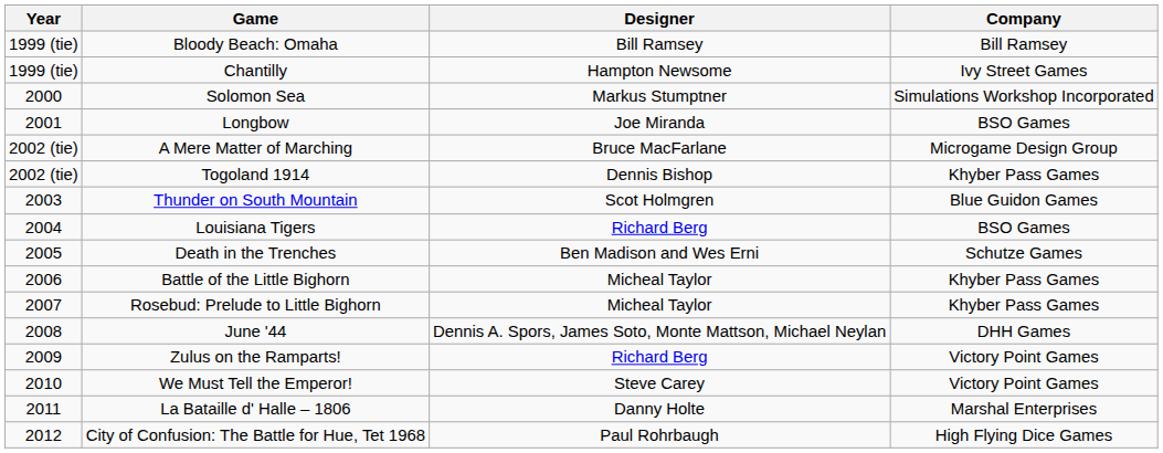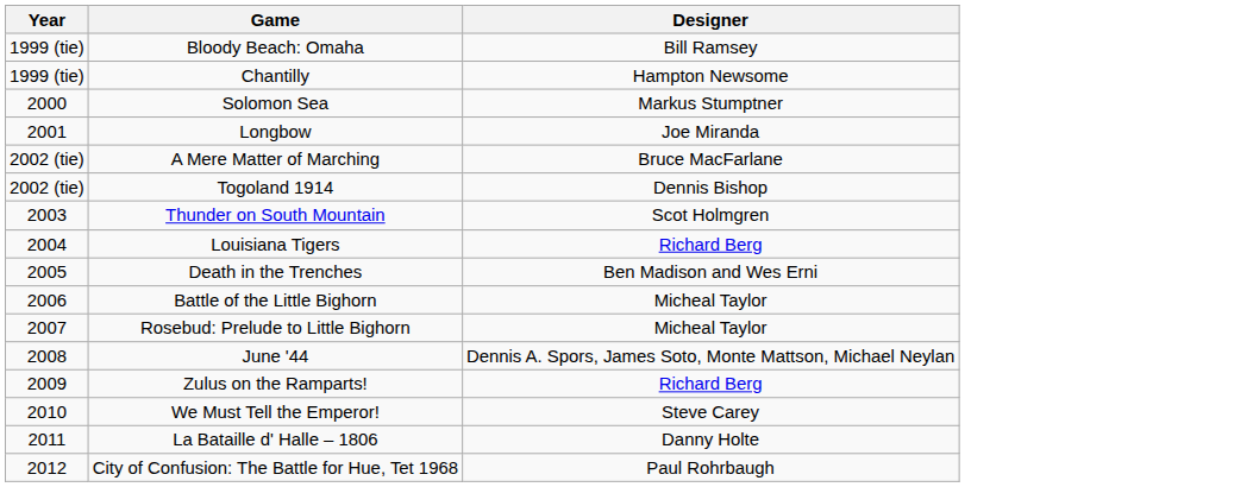 <table class="wikitable" style="font-size: 95%">
 <tr>
 <th>Year</th>
 <th>Game</th>
 <th>Designer</th>
-<th>Company</th>
 </tr>
 <tr align="center">
 <td>1999 (tie)</td>
 <td>Bloody Beach: Omaha</td>
-<td>Bill Ramsey</td>
 <td>Bill Ramsey</td>
 </tr>
 <tr align="center">
 <td>1999 (tie)</td>
 <td>Chantilly</td>
 <td>Hampton Newsome</td>
-<td>Ivy Street Games</td>
 </tr>
 <tr align="center">
 <td>2000</td>
 <td>Solomon Sea</td>
 <td>Markus Stumptner</td>
-<td>Simulations Workshop Incorporated</td>
 </tr>
 <tr align="center">
 <td>2001</td>
 <td>Longbow</td>
 <td>Joe Miranda</td>
-<td>BSO Games</td>
 </tr>
 <tr align="center">
 <td>2002 (tie)</td>
 <td>A Mere Matter of Marching</td>
 <td>Bruce MacFarlane</td>
-<td>Microgame Design Group</td>
 </tr>
 <tr align="center">
 <td>2002 (tie)</td>
 <td>Togoland 1914</td>
 <td>Dennis Bishop</td>
-<td>Khyber Pass Games</td>
 </tr>
 <tr align="center">
 <td>2003</td>
 <td><a href='#'>Thunder on South Mountain</a></td>
 <td>Scot Holmgren</td>
-<td>Blue Guidon Games</td>
 </tr>
 <tr align="center">
 <td>2004</td>
 <td>Louisiana Tigers</td>
 <td><a href='#'>Richard Berg</a></td>
-<td>BSO Games</td>
 </tr>
 <tr align="center">
 <td>2005</td>
 <td>Death in the Trenches</td>
 <td>Ben Madison and Wes Erni</td>
-<td>Schutze Games</td>
 </tr>
 <tr align="center">
 <td>2006</td>
 <td>Battle of the Little Bighorn</td>
 <td>Micheal Taylor</td>
-<td>Khyber Pass Games</td>
 </tr>
 <tr align="center">
 <td>2007</td>
 <td>Rosebud: Prelude to Little Bighorn</td>
 <td>Micheal Taylor</td>
-<td>Khyber Pass Games</td>
 </tr>
 <tr align="center">
 <td>2008</td>
 <td>June '44</td>
 <td>Dennis A. Spors, James Soto, Monte Mattson, Michael Neylan</td>
-<td>DHH Games</td>
 </tr>
 <tr align="center">
 <td>2009</td>
 <td>Zulus on the Ramparts!</td>
 <td><a href='#'>Richard Berg</a></td>
-<td>Victory Point Games</td>
 </tr>
 <tr align="center">
 <td>2010</td>
 <td>We Must Tell the Emperor!</td>
 <td>Steve Carey</td>
-<td>Victory Point Games</td>
 </tr>
 <tr align="center">
 <td>2011</td>
 <td>La Bataille d' Halle – 1806</td>
 <td>Danny Holte</td>
-<td>Marshal Enterprises</td>
 </tr>
 <tr align="center">
 <td>2012</td>
 <td>City of Confusion: The Battle for Hue, Tet 1968</td>
 <td>Paul Rohrbaugh</td>
-<td>High Flying Dice Games</td>
 </tr>
 </table>
